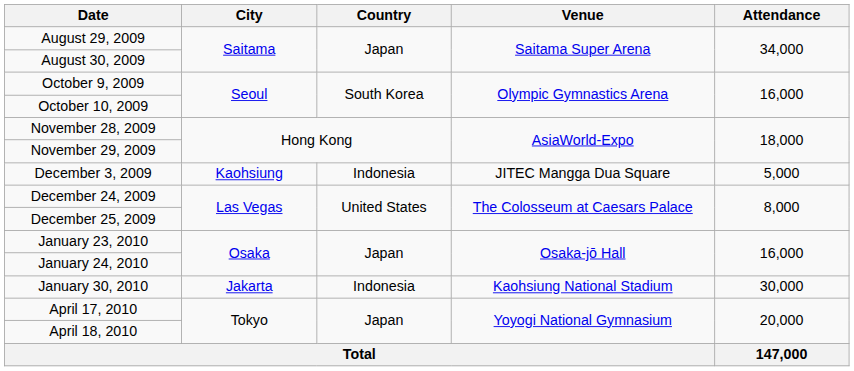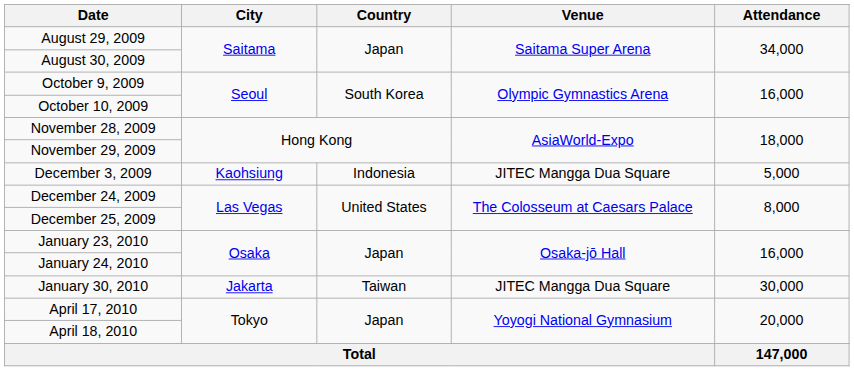 <table class="wikitable" style="text-align:center;">
 <tr>
 <th scope="col" style="width:12em;">Date</th>
 <th scope="col" style="width:9em;">City</th>
 <th scope="col" style="width:9em;">Country</th>
 <th scope="col" style="width:18em;">Venue</th>
 <th scope="col" style="width:9em;">Attendance</th>
 </tr>
 <tr>
 <td>August 29, 2009</td>
 <td rowspan="2"><a href='#'>Saitama</a></td>
 <td rowspan="2">Japan</td>
 <td rowspan="2"><a href='#'>Saitama Super Arena</a></td>
 <td rowspan="2">34,000</td>
 </tr>
 <tr>
 <td>August 30, 2009</td>
 </tr>
 <tr>
 <td>October 9, 2009</td>
 <td rowspan="2"><a href='#'>Seoul</a></td>
 <td rowspan="2">South Korea</td>
 <td rowspan="2"><a href='#'>Olympic Gymnastics Arena</a></td>
 <td rowspan="2">16,000</td>
 </tr>
 <tr>
 <td>October 10, 2009</td>
 </tr>
 <tr>
 <td>November 28, 2009</td>
 <td rowspan="2" colspan="2">Hong Kong</td>
 <td rowspan="2"><a href='#'>AsiaWorld-Expo</a></td>
 <td rowspan="2">18,000</td>
 </tr>
 <tr>
 <td>November 29, 2009</td>
 </tr>
 <tr>
 <td>December 3, 2009</td>
 <td><a href='#'>Kaohsiung</a></td>
 <td>Indonesia</td>
 <td>JITEC Mangga Dua Square</td>
 <td>5,000</td>
 </tr>
 <tr>
 <td>December 24, 2009</td>
 <td rowspan="2"><a href='#'>Las Vegas</a></td>
 <td rowspan="2">United States</td>
 <td rowspan="2"><a href='#'>The Colosseum at Caesars Palace</a></td>
 <td rowspan="2">8,000</td>
 </tr>
 <tr>
 <td>December 25, 2009</td>
 </tr>
 <tr>
 <td>January 23, 2010</td>
 <td rowspan="2"><a href='#'>Osaka</a></td>
 <td rowspan="2">Japan</td>
 <td rowspan="2"><a href='#'>Osaka-jō Hall</a></td>
 <td rowspan="2">16,000</td>
 </tr>
 <tr>
 <td>January 24, 2010</td>
 </tr>
 <tr>
 <td>January 30, 2010</td>
 <td><a href='#'>Jakarta</a></td>
-<td>Indonesia</td>
-<td><a href='#'>Kaohsiung National Stadium</a></td>
+<td>Taiwan</td>
+<td>JITEC Mangga Dua Square</td>
 <td>30,000</td>
 </tr>
 <tr>
 <td>April 17, 2010</td>
 <td rowspan="2">Tokyo</td>
 <td rowspan="2">Japan</td>
 <td rowspan="2"><a href='#'>Yoyogi National Gymnasium</a></td>
 <td rowspan="2">20,000</td>
 </tr>
 <tr>
 <td>April 18, 2010</td>
 </tr>
 <tr>
 <th colspan="4">Total</th>
 <th>147,000</th>
 </tr>
 </table>
